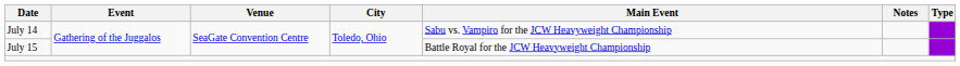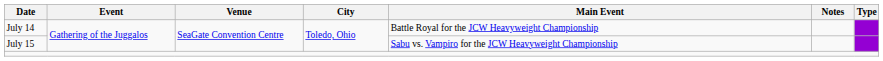 <table class="sortable wikitable succession-box" style="font-size:85%;">
 <tr>
 <th scope="col" style="width:5%;">Date</th>
 <th scope="col" style="width:15%;">Event</th>
 <th scope="col" style="width:15%;">Venue</th>
 <th scope="col" style="width:10%;">City</th>
 <th scope="col" style="width:50%;">Main Event</th>
 <th scope="col" style="width:10%;">Notes</th>
 <th scope="col" style="width:1%;">Type</th>
 </tr>
 <tr>
 <td>July 14</td>
 <td rowspan=2><a href='#'>Gathering of the Juggalos</a></td>
 <td rowspan=2><a href='#'>SeaGate Convention Centre</a></td>
 <td rowspan=2><a href='#'>Toledo, Ohio</a></td>
-<td><a href='#'>Sabu</a> vs. <a href='#'>Vampiro</a> for the <a href='#'>JCW Heavyweight Championship</a></td>
+<td>Battle Royal for the <a href='#'>JCW Heavyweight Championship</a></td>
 <td></td>
 <td style="background: darkviolet"></td>
 </tr>
 <tr>
 <td>July 15</td>
-<td>Battle Royal for the <a href='#'>JCW Heavyweight Championship</a></td>
+<td><a href='#'>Sabu</a> vs. <a href='#'>Vampiro</a> for the <a href='#'>JCW Heavyweight Championship</a></td>
 <td></td>
 <td style="background: darkviolet"></td>
 </tr>
 <tr>
 <td colspan="7"></td>
 </tr>
 </table>
